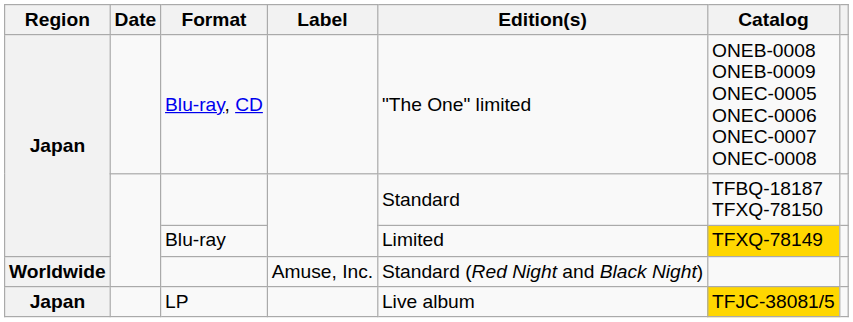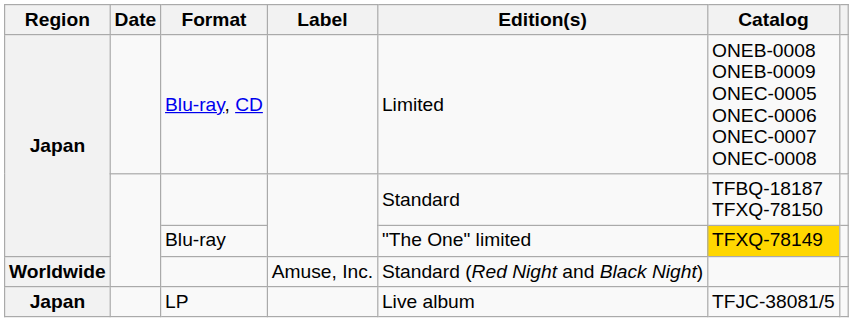 <table class="wikitable plainrowheaders">
 <tr>
 <th scope="col">Region</th>
 <th scope="col">Date</th>
 <th scope="col">Format</th>
 <th scope="col">Label</th>
 <th scope="col">Edition(s)</th>
 <th scope="col">Catalog</th>
 <th scope="col"></th>
 </tr>
 <tr>
 <th scope="row" rowspan="3">Japan</th>
 <td></td>
 <td><a href='#'>Blu-ray</a>, <a href='#'>CD</a></td>
 <td></td>
-<td>"The One" limited</td>
+<td>Limited</td>
 <td>ONEB-0008<br>ONEB-0009<br>ONEC-0005<br>ONEC-0006<br>ONEC-0007<br>ONEC-0008</td>
 <td></td>
 </tr>
 <tr>
 <td rowspan="3"></td>
 <td></td>
 <td rowspan="2"></td>
 <td>Standard</td>
 <td>TFBQ-18187<br>TFXQ-78150</td>
 <td></td>
 </tr>
 <tr>
 <td>Blu-ray</td>
-<td>Limited</td>
+<td>"The One" limited</td>
 <td style="background: gold;">TFXQ-78149</td>
 <td></td>
 </tr>
 <tr>
 <th scope="row">Worldwide</th>
 <td></td>
 <td>Amuse, Inc.</td>
 <td>Standard (<em>Red Night</em> and <em>Black Night</em>)</td>
 <td></td>
 <td></td>
 </tr>
 <tr>
 <th scope="row">Japan</th>
 <td></td>
 <td>LP</td>
 <td></td>
 <td>Live album</td>
-<td style="background: gold;">TFJC-38081/5</td>
+<td>TFJC-38081/5</td>
 <td></td>
 </tr>
 </table>
